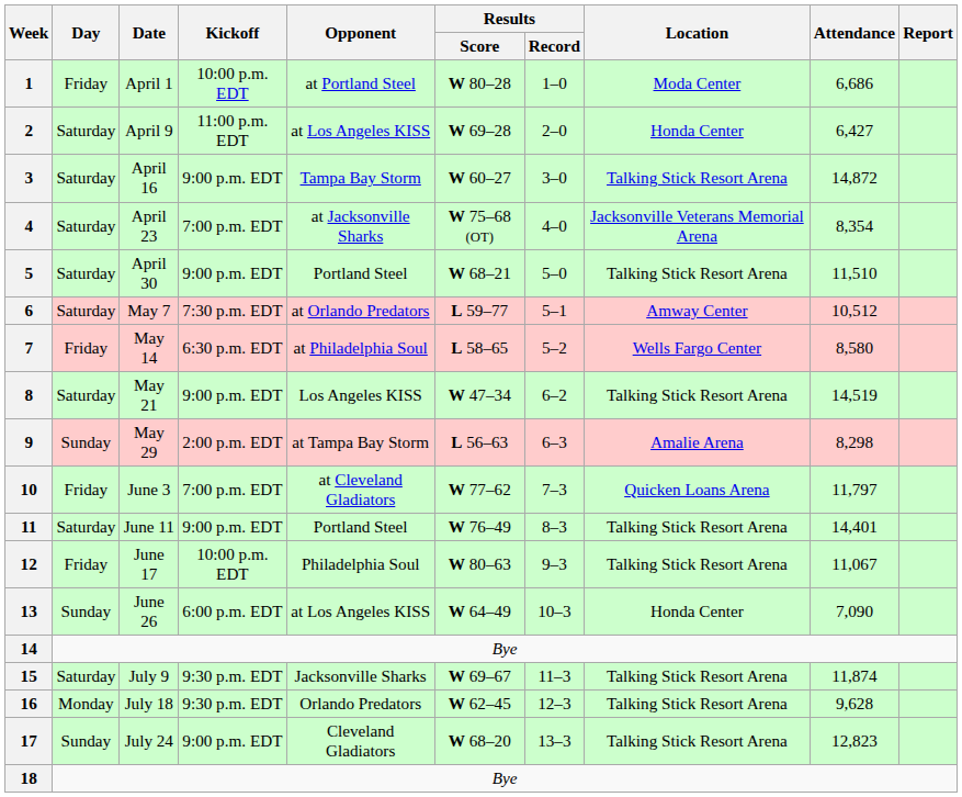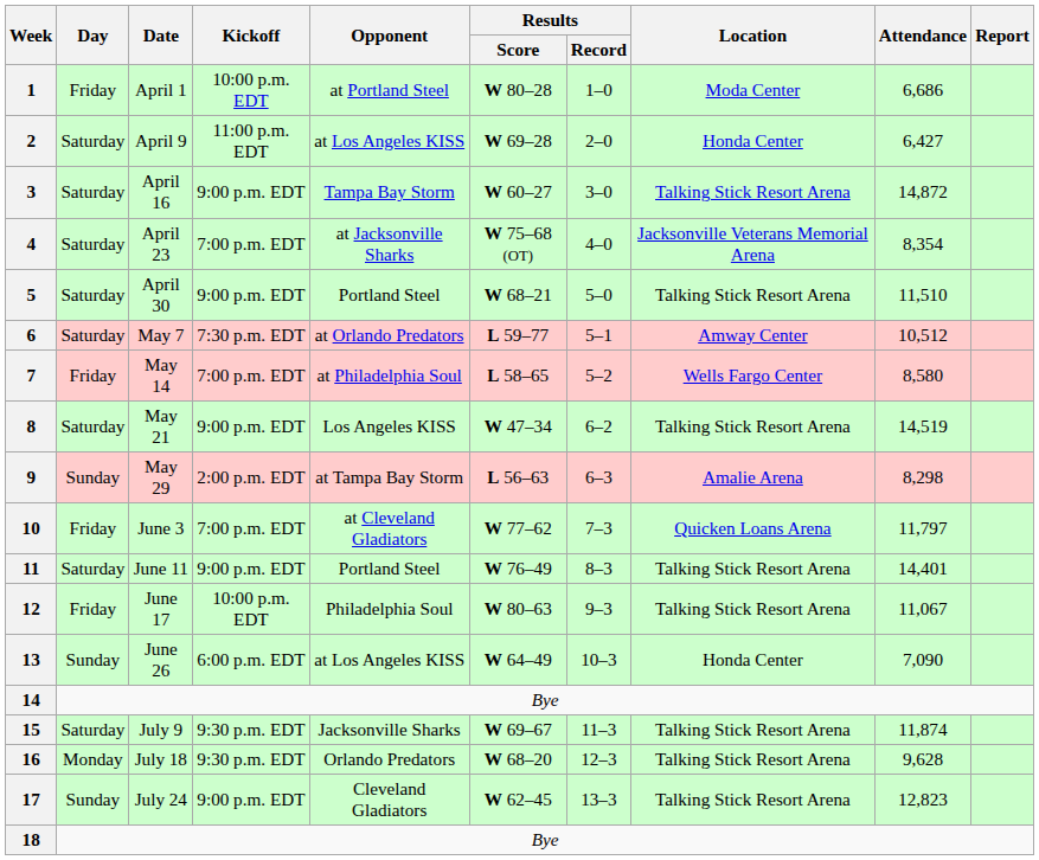 <table class="wikitable" style="font-size: 95%;">
 <tr>
 <th rowspan=2>Week</th>
 <th rowspan=2>Day</th>
 <th rowspan=2>Date</th>
 <th rowspan=2>Kickoff</th>
 <th rowspan=2>Opponent</th>
 <th colspan=2>Results</th>
 <th rowspan=2>Location</th>
 <th rowspan=2>Attendance</th>
 <th rowspan=2>Report</th>
 </tr>
 <tr>
 <th>Score</th>
 <th>Record</th>
 </tr>
 <tr style= background:#ccffcc>
 <th align="center"><strong>1</strong></th>
 <td align="center">Friday</td>
 <td align="center">April 1</td>
 <td align="center">10:00 p.m. <a href='#'>EDT</a></td>
 <td align="center">at <a href='#'>Portland Steel</a></td>
 <td align="center"><strong>W</strong> 80–28</td>
 <td align="center">1–0</td>
 <td align="center"><a href='#'>Moda Center</a></td>
 <td align="center">6,686</td>
 <td align="center"></td>
 </tr>
 <tr style= background:#ccffcc>
 <th align="center"><strong>2</strong></th>
 <td align="center">Saturday</td>
 <td align="center">April 9</td>
 <td align="center">11:00 p.m. EDT</td>
 <td align="center">at <a href='#'>Los Angeles KISS</a></td>
 <td align="center"><strong>W</strong> 69–28</td>
 <td align="center">2–0</td>
 <td align="center"><a href='#'>Honda Center</a></td>
 <td align="center">6,427</td>
 <td align="center"></td>
 </tr>
 <tr style= background:#ccffcc>
 <th align="center"><strong>3</strong></th>
 <td align="center">Saturday</td>
 <td align="center">April 16</td>
 <td align="center">9:00 p.m. EDT</td>
 <td align="center"><a href='#'>Tampa Bay Storm</a></td>
 <td align="center"><strong>W</strong> 60–27</td>
 <td align="center">3–0</td>
 <td align="center"><a href='#'>Talking Stick Resort Arena</a></td>
 <td align="center">14,872</td>
 <td align="center"></td>
 </tr>
 <tr style= background:#ccffcc>
 <th align="center"><strong>4</strong></th>
 <td align="center">Saturday</td>
 <td align="center">April 23</td>
 <td align="center">7:00 p.m. EDT</td>
 <td align="center">at <a href='#'>Jacksonville Sharks</a></td>
 <td align="center"><strong>W</strong> 75–68 <small>(OT)</small></td>
 <td align="center">4–0</td>
 <td align="center"><a href='#'>Jacksonville Veterans Memorial Arena</a></td>
 <td align="center">8,354</td>
 <td align="center"></td>
 </tr>
 <tr style= background:#ccffcc>
 <th align="center"><strong>5</strong></th>
 <td align="center">Saturday</td>
 <td align="center">April 30</td>
 <td align="center">9:00 p.m. EDT</td>
 <td align="center">Portland Steel</td>
 <td align="center"><strong>W</strong> 68–21</td>
 <td align="center">5–0</td>
 <td align="center">Talking Stick Resort Arena</td>
 <td align="center">11,510</td>
 <td align="center"></td>
 </tr>
 <tr style= background:#ffcccc>
 <th align="center"><strong>6</strong></th>
 <td align="center">Saturday</td>
 <td align="center">May 7</td>
 <td align="center">7:30 p.m. EDT</td>
 <td align="center">at <a href='#'>Orlando Predators</a></td>
 <td align="center"><strong>L</strong> 59–77</td>
 <td align="center">5–1</td>
 <td align="center"><a href='#'>Amway Center</a></td>
 <td align="center">10,512</td>
 <td align="center"></td>
 </tr>
 <tr style= background:#ffcccc>
 <th align="center"><strong>7</strong></th>
 <td align="center">Friday</td>
 <td align="center">May 14</td>
-<td align="center">6:30 p.m. EDT</td>
+<td align="center">7:00 p.m. EDT</td>
 <td align="center">at <a href='#'>Philadelphia Soul</a></td>
 <td align="center"><strong>L</strong> 58–65</td>
 <td align="center">5–2</td>
 <td align="center"><a href='#'>Wells Fargo Center</a></td>
 <td align="center">8,580</td>
 <td align="center"></td>
 </tr>
 <tr style= background:#ccffcc>
 <th align="center"><strong>8</strong></th>
 <td align="center">Saturday</td>
 <td align="center">May 21</td>
 <td align="center">9:00 p.m. EDT</td>
 <td align="center">Los Angeles KISS</td>
 <td align="center"><strong>W</strong> 47–34</td>
 <td align="center">6–2</td>
 <td align="center">Talking Stick Resort Arena</td>
 <td align="center">14,519</td>
 <td align="center"></td>
 </tr>
 <tr style= background:#ffcccc>
 <th align="center"><strong>9</strong></th>
 <td align="center">Sunday</td>
 <td align="center">May 29</td>
 <td align="center">2:00 p.m. EDT</td>
 <td align="center">at Tampa Bay Storm</td>
 <td align="center"><strong>L</strong> 56–63</td>
 <td align="center">6–3</td>
 <td align="center"><a href='#'>Amalie Arena</a></td>
 <td align="center">8,298</td>
 <td align="center"></td>
 </tr>
 <tr style= background:#ccffcc>
 <th align="center"><strong>10</strong></th>
 <td align="center">Friday</td>
 <td align="center">June 3</td>
 <td align="center">7:00 p.m. EDT</td>
 <td align="center">at <a href='#'>Cleveland Gladiators</a></td>
 <td align="center"><strong>W</strong> 77–62</td>
 <td align="center">7–3</td>
 <td align="center"><a href='#'>Quicken Loans Arena</a></td>
 <td align="center">11,797</td>
 <td align="center"></td>
 </tr>
 <tr style= background:#ccffcc>
 <th align="center"><strong>11</strong></th>
 <td align="center">Saturday</td>
 <td align="center">June 11</td>
 <td align="center">9:00 p.m. EDT</td>
 <td align="center">Portland Steel</td>
 <td align="center"><strong>W</strong> 76–49</td>
 <td align="center">8–3</td>
 <td align="center">Talking Stick Resort Arena</td>
 <td align="center">14,401</td>
 <td align="center"></td>
 </tr>
 <tr style= background:#ccffcc>
 <th align="center"><strong>12</strong></th>
 <td align="center">Friday</td>
 <td align="center">June 17</td>
 <td align="center">10:00 p.m. EDT</td>
 <td align="center">Philadelphia Soul</td>
 <td align="center"><strong>W</strong> 80–63</td>
 <td align="center">9–3</td>
 <td align="center">Talking Stick Resort Arena</td>
 <td align="center">11,067</td>
 <td align="center"></td>
 </tr>
 <tr style= background:#ccffcc>
 <th align="center"><strong>13</strong></th>
 <td align="center">Sunday</td>
 <td align="center">June 26</td>
 <td align="center">6:00 p.m. EDT</td>
 <td align="center">at Los Angeles KISS</td>
 <td align="center"><strong>W</strong> 64–49</td>
 <td align="center">10–3</td>
 <td align="center">Honda Center</td>
 <td align="center">7,090</td>
 <td align="center"></td>
 </tr>
 <tr style=>
 <th align="center"><strong>14</strong></th>
 <td colspan=9 align="center" valign="middle"><em>Bye</em></td>
 </tr>
 <tr style= background:#ccffcc>
 <th align="center"><strong>15</strong></th>
 <td align="center">Saturday</td>
 <td align="center">July 9</td>
 <td align="center">9:30 p.m. EDT</td>
 <td align="center">Jacksonville Sharks</td>
 <td align="center"><strong>W</strong> 69–67</td>
 <td align="center">11–3</td>
 <td align="center">Talking Stick Resort Arena</td>
 <td align="center">11,874</td>
 <td align="center"></td>
 </tr>
 <tr style= background:#ccffcc>
 <th align="center"><strong>16</strong></th>
 <td align="center">Monday</td>
 <td align="center">July 18</td>
 <td align="center">9:30 p.m. EDT</td>
 <td align="center">Orlando Predators</td>
-<td align="center"><strong>W</strong> 62–45</td>
+<td align="center"><strong>W</strong> 68–20</td>
 <td align="center">12–3</td>
 <td align="center">Talking Stick Resort Arena</td>
 <td align="center">9,628</td>
 <td align="center"></td>
 </tr>
 <tr style= background:#ccffcc>
 <th align="center"><strong>17</strong></th>
 <td align="center">Sunday</td>
 <td align="center">July 24</td>
 <td align="center">9:00 p.m. EDT</td>
 <td align="center">Cleveland Gladiators</td>
-<td align="center"><strong>W</strong> 68–20</td>
+<td align="center"><strong>W</strong> 62–45</td>
 <td align="center">13–3</td>
 <td align="center">Talking Stick Resort Arena</td>
 <td align="center">12,823</td>
 <td align="center"></td>
 </tr>
 <tr style=>
 <th align="center"><strong>18</strong></th>
 <td colspan=9 align="center" valign="middle"><em>Bye</em></td>
 </tr>
 </table>
